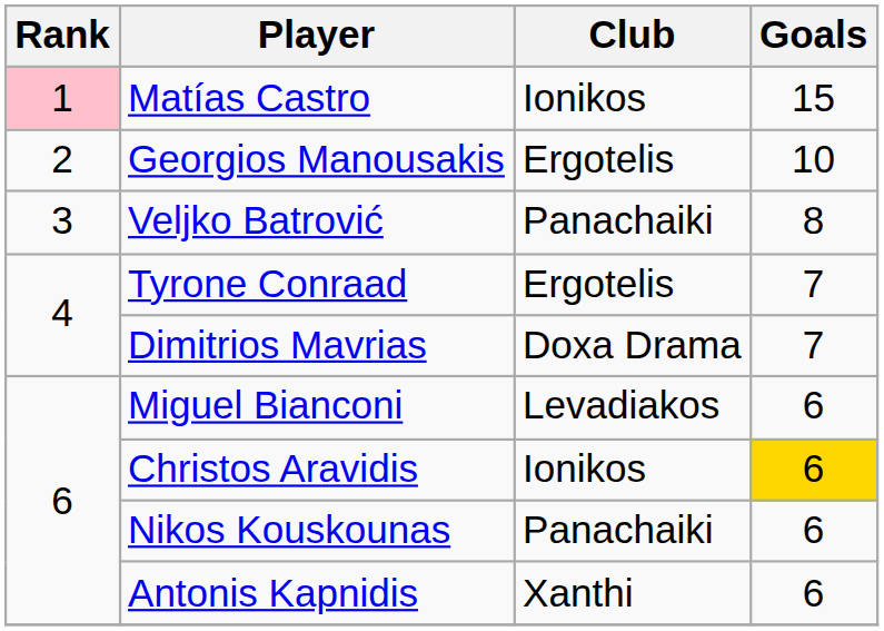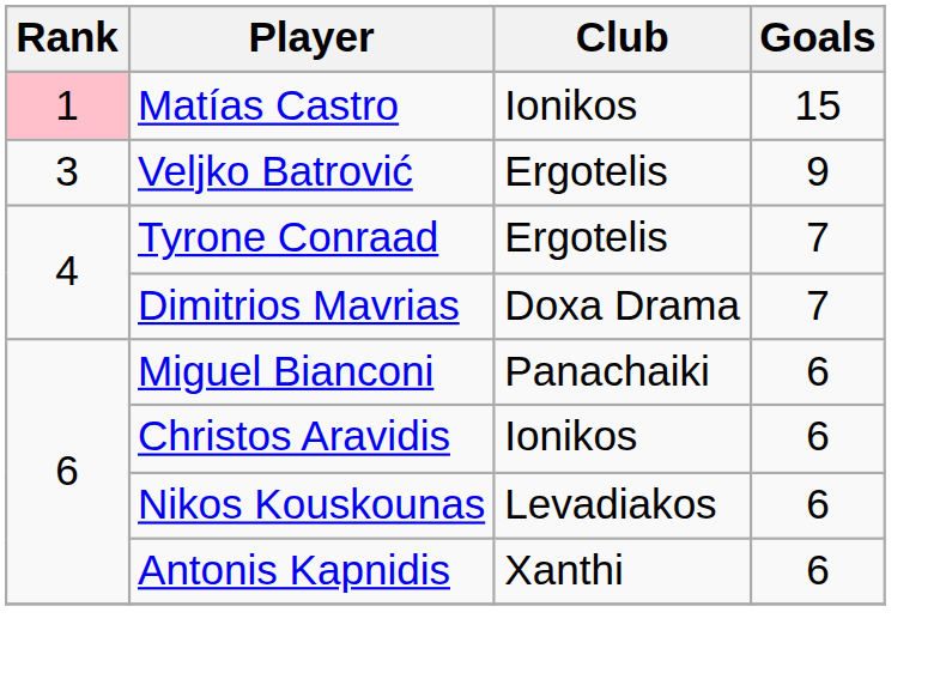 <table class="wikitable" style="text-align:center">
 <tr>
 <th>Rank</th>
 <th>Player</th>
 <th>Club</th>
 <th>Goals</th>
 </tr>
 <tr>
 <td style="background: pink;">1</td>
 <td align="left"> <a href='#'>Matías Castro</a></td>
 <td align="left">Ionikos</td>
 <td>15</td>
 </tr>
 <tr>
-<td>2</td>
-<td align="left"> <a href='#'>Georgios Manousakis</a></td>
-<td align="left">Ergotelis</td>
-<td>10</td>
-</tr>
-<tr>
 <td>3</td>
 <td align="left"> <a href='#'>Veljko Batrović</a></td>
-<td align="left">Panachaiki</td>
-<td>8</td>
+<td align="left">Ergotelis</td>
+<td>9</td>
 </tr>
 <tr>
 <td rowspan="2">4</td>
 <td align="left"> <a href='#'>Tyrone Conraad</a></td>
 <td align="left">Ergotelis</td>
 <td>7</td>
 </tr>
 <tr>
 <td align="left"> <a href='#'>Dimitrios Mavrias</a></td>
 <td align="left">Doxa Drama</td>
 <td>7</td>
 </tr>
 <tr>
 <td rowspan="4">6</td>
 <td align="left"> <a href='#'>Miguel Bianconi</a></td>
-<td align="left">Levadiakos</td>
+<td align="left">Panachaiki</td>
 <td>6</td>
 </tr>
 <tr>
 <td align="left"> <a href='#'>Christos Aravidis</a></td>
 <td align="left">Ionikos</td>
-<td style="background: gold;">6</td>
+<td>6</td>
 </tr>
 <tr>
 <td align="left"> <a href='#'>Nikos Kouskounas</a></td>
-<td align="left">Panachaiki</td>
+<td align="left">Levadiakos</td>
 <td>6</td>
 </tr>
 <tr>
 <td align="left"> <a href='#'>Antonis Kapnidis</a></td>
 <td align="left">Xanthi</td>
 <td>6</td>
 </tr>
 <tr>
 </tr>
 </table>
